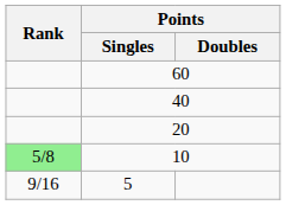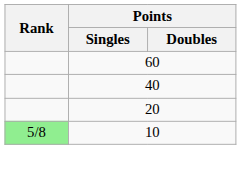 <table class="wikitable" style="margin:1em auto; text-align:center;" width=20%>
 <tr>
 <th rowspan="2">Rank</th>
 <th colspan="2">Points</th>
 </tr>
 <tr>
 <th>Singles</th>
 <th>Doubles</th>
 </tr>
 <tr>
 <td></td>
 <td colspan="2">60</td>
 </tr>
 <tr>
 <td></td>
 <td colspan="2">40</td>
 </tr>
 <tr>
 <td></td>
 <td colspan="2">20</td>
 </tr>
 <tr>
 <td style="background: lightgreen;">5/8</td>
 <td colspan="2">10</td>
 </tr>
-<tr>
-<td>9/16</td>
-<td>5</td>
-<td></td>
-</tr>
 </table>
